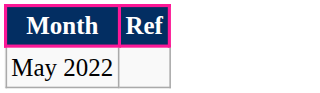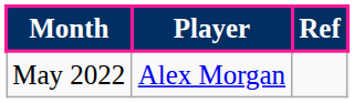 <table class="wikitable">
 <tr>
 <th style="background:#032E62; color:white; border:2px solid #FC1896;" scope="col">Month</th>
+<th style="background:#032E62; color:white; border:2px solid #FC1896;" scope="col">Player</th>
 <th style="background:#032E62; color:white; border:2px solid #FC1896;" scope="col">Ref</th>
 </tr>
 <tr>
 <td>May 2022</td>
+<td> <a href='#'>Alex Morgan</a></td>
 <td></td>
 </tr>
 </table>
